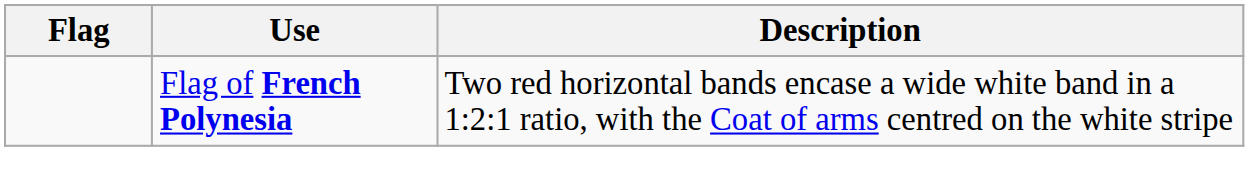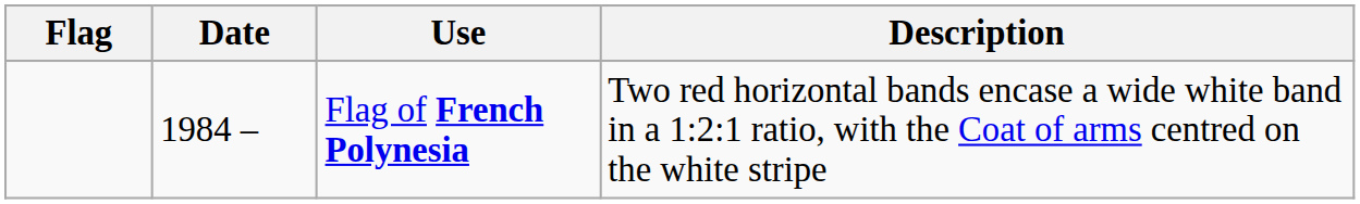 <table class="wikitable" style="background:#FFFFF">
 <tr>
 <th style="width:100px">Flag</th>
+<th style="width:100px">Date</th>
 <th style="width:200px">Use</th>
 <th style="width:700px">Description</th>
 </tr>
 <tr>
 <td></td>
+<td>1984 –</td>
 <td><a href='#'>Flag of</a> <strong><a href='#'>French Polynesia</a></strong></td>
 <td>Two red horizontal bands encase a wide white band in a 1:2:1 ratio, with the <a href='#'>Coat of arms</a> centred on the white stripe</td>
 </tr>
 </table>
